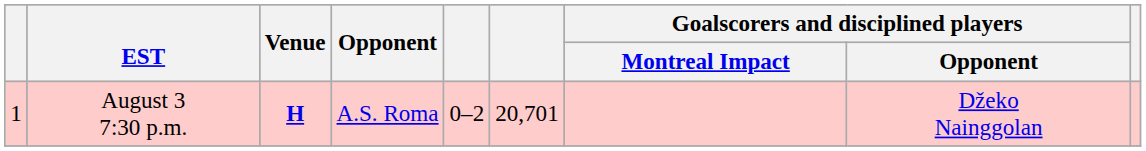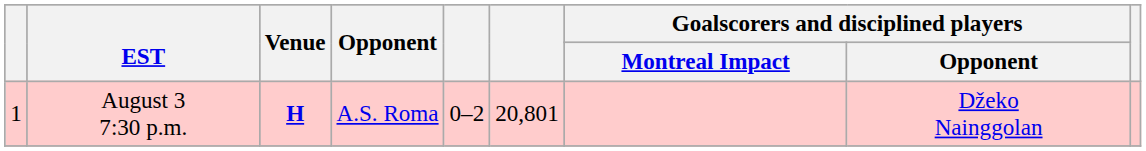 <table class="wikitable" Style="text-align: center;font-size:85%">
 <tr>
 <th rowspan="2"></th>
 <th rowspan="2" style="width:130px"><br><a href='#'>EST</a></th>
 <th rowspan="2">Venue</th>
 <th rowspan="2">Opponent</th>
 <th rowspan="2"><br></th>
 <th rowspan="2"></th>
 <th colspan="2">Goalscorers and disciplined players</th>
 <th rowspan="2"></th>
 </tr>
 <tr>
 <th style="width:160px"><a href='#'>Montreal Impact</a></th>
 <th style="width:160px">Opponent</th>
 </tr>
 <tr style="background:#fcc">
 <td>1</td>
 <td>August 3<br>7:30 p.m.</td>
 <td><strong><a href='#'>H</a></strong></td>
 <td><a href='#'>A.S. Roma</a></td>
 <td>0–2</td>
-<td>20,701</td>
+<td>20,801</td>
 <td></td>
 <td><a href='#'>Džeko</a>  <br> <a href='#'>Nainggolan</a> </td>
 <td></td>
 </tr>
 </table>
